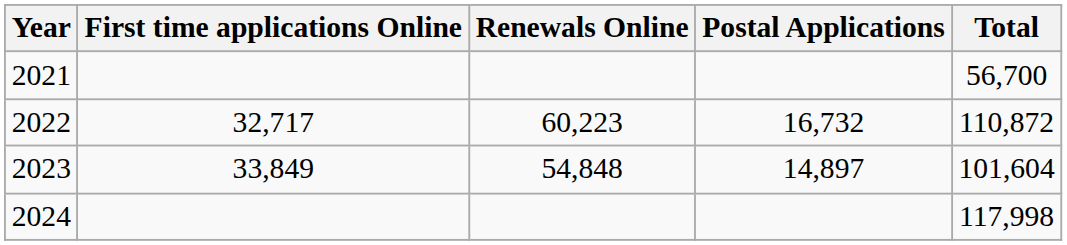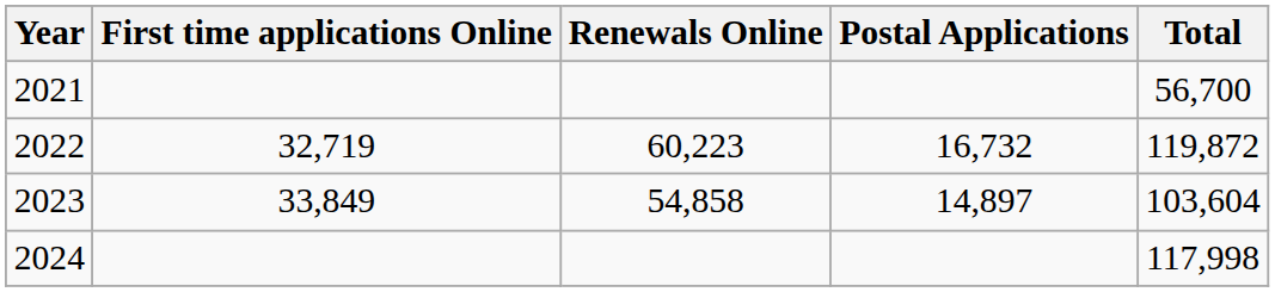 <table class="wikitable sortable" style="text-align:center">
 <tr>
 <th>Year</th>
 <th>First time applications Online</th>
 <th>Renewals Online</th>
 <th>Postal Applications</th>
 <th>Total</th>
 </tr>
 <tr>
 <td>2021</td>
 <td></td>
 <td></td>
 <td></td>
 <td>56,700</td>
 </tr>
 <tr>
 <td>2022</td>
-<td>32,717</td>
+<td>32,719</td>
 <td>60,223</td>
 <td>16,732</td>
-<td>110,872</td>
+<td>119,872</td>
 </tr>
 <tr>
 <td>2023</td>
 <td>33,849</td>
-<td>54,848</td>
+<td>54,858</td>
 <td>14,897</td>
-<td>101,604</td>
+<td>103,604</td>
 </tr>
 <tr>
 <td>2024</td>
 <td></td>
 <td></td>
 <td></td>
 <td>117,998</td>
 </tr>
 </table>
